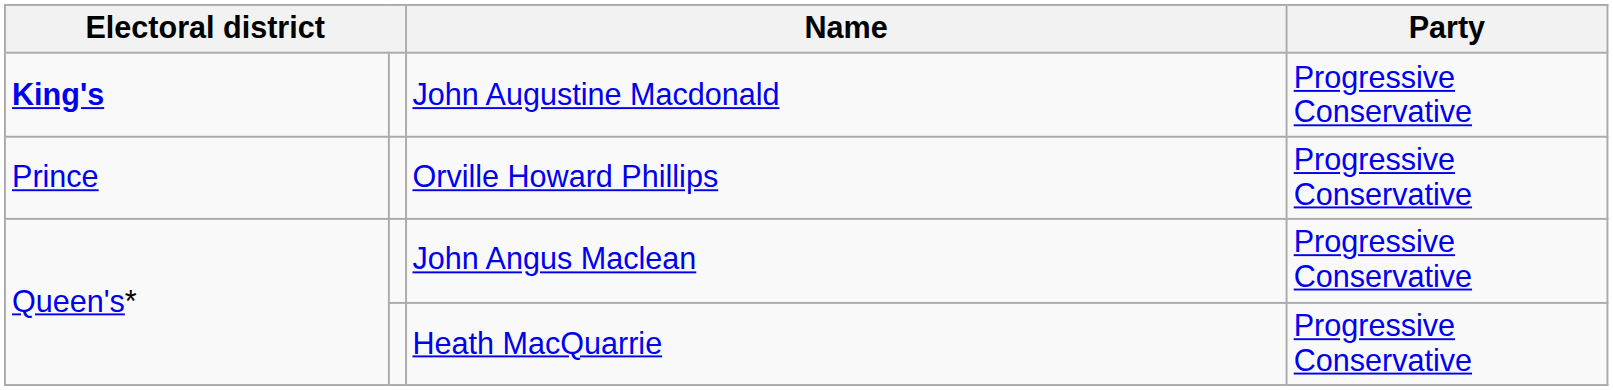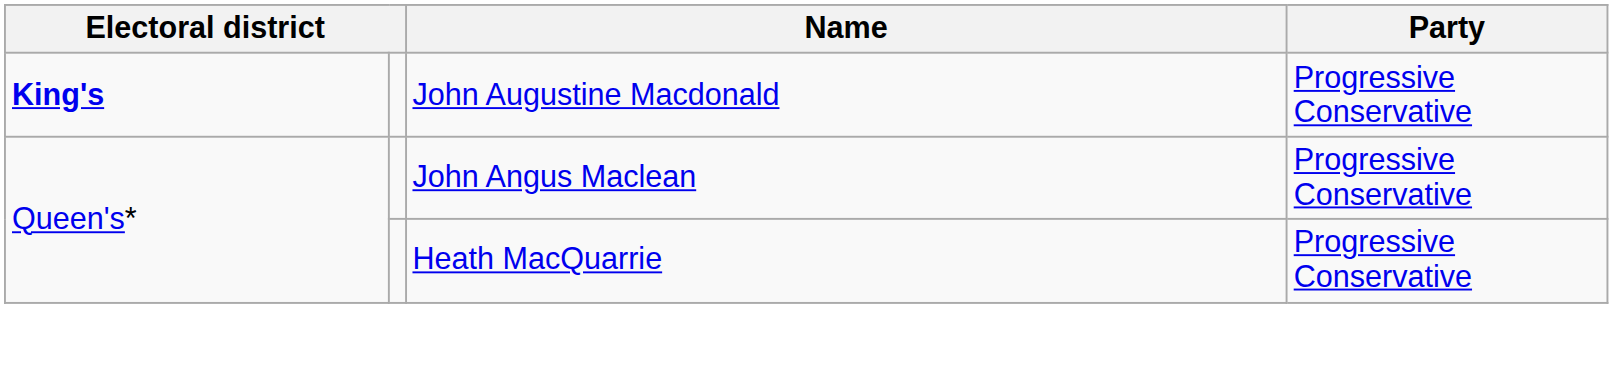 <table class="wikitable" width=95%>
 <tr>
 <th colspan=2 width=25%>Electoral district</th>
 <th>Name</th>
 <th width=20%>Party</th>
 </tr>
 <tr>
 <td width=24%><strong><a href='#'>King's</a></strong></td>
 <td></td>
 <td><a href='#'>John Augustine Macdonald</a></td>
-<td><a href='#'>Progressive Conservative</a></td>
-</tr>
-<tr>
-<td><a href='#'>Prince</a></td>
-<td></td>
-<td><a href='#'>Orville Howard Phillips</a></td>
 <td><a href='#'>Progressive Conservative</a></td>
 </tr>
 <tr>
 <td rowspan=2><a href='#'>Queen's</a>*</td>
 <td></td>
 <td><a href='#'>John Angus Maclean</a></td>
 <td><a href='#'>Progressive Conservative</a></td>
 </tr>
 <tr>
 <td></td>
 <td><a href='#'>Heath MacQuarrie</a></td>
 <td><a href='#'>Progressive Conservative</a></td>
 </tr>
 </table>
